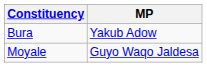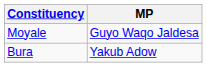 <table class="wikitable sortable">
 <tr>
 <th><a href='#'>Constituency</a></th>
 <th>MP</th>
 </tr>
 <tr>
+<td><a href='#'>Moyale</a></td>
+<td><a href='#'>Guyo Waqo Jaldesa</a></td>
+</tr>
+<tr>
 <td><a href='#'>Bura</a></td>
 <td><a href='#'>Yakub Adow</a></td>
 </tr>
-<tr>
-<td><a href='#'>Moyale</a></td>
-<td><a href='#'>Guyo Waqo Jaldesa</a></td>
-</tr>
 </table>
